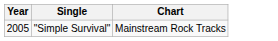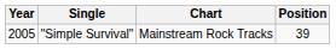 <table class="wikitable">
 <tr>
 <th>Year</th>
 <th>Single</th>
 <th>Chart</th>
+<th>Position</th>
 </tr>
 <tr>
 <td>2005</td>
 <td>"Simple Survival"</td>
 <td>Mainstream Rock Tracks</td>
+<td align="center">39</td>
 </tr>
 </table>
